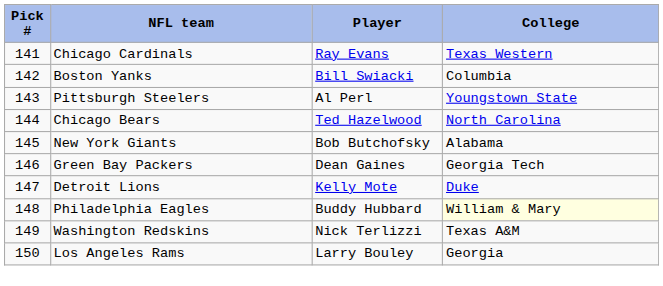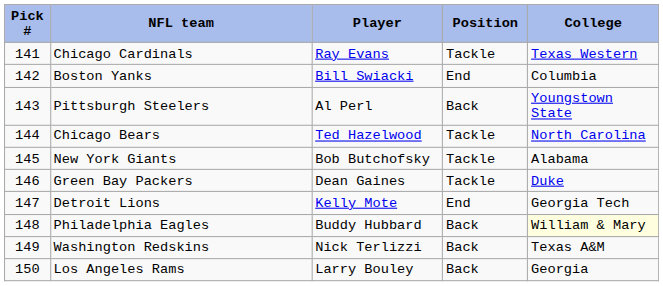 <table class="wikitable sortable sortable" style="width: 100%">
 <tr>
 <th style="background:#A8BDEC;" width=7%>Pick #</th>
 <th width=40% style="background:#A8BDEC;">NFL team</th>
 <th width=20% style="background:#A8BDEC;">Player</th>
+<th width=13% style="background:#A8BDEC;">Position</th>
 <th style="background:#A8BDEC;">College</th>
 </tr>
 <tr>
 <td align=center>141</td>
 <td>Chicago Cardinals</td>
 <td><a href='#'>Ray Evans</a></td>
+<td>Tackle</td>
 <td><a href='#'>Texas Western</a></td>
 </tr>
 <tr>
 <td align=center>142</td>
 <td>Boston Yanks</td>
 <td><a href='#'>Bill Swiacki</a></td>
+<td>End</td>
 <td>Columbia</td>
 </tr>
 <tr>
 <td align=center>143</td>
 <td>Pittsburgh Steelers</td>
 <td>Al Perl</td>
+<td>Back</td>
 <td><a href='#'>Youngstown State</a></td>
 </tr>
 <tr>
 <td align=center>144</td>
 <td>Chicago Bears</td>
 <td><a href='#'>Ted Hazelwood</a></td>
+<td>Tackle</td>
 <td><a href='#'>North Carolina</a></td>
 </tr>
 <tr>
 <td align=center>145</td>
 <td>New York Giants</td>
 <td>Bob Butchofsky</td>
+<td>Tackle</td>
 <td>Alabama</td>
 </tr>
 <tr>
 <td align=center>146</td>
 <td>Green Bay Packers</td>
 <td>Dean Gaines</td>
-<td>Georgia Tech</td>
+<td>Tackle</td>
+<td><a href='#'>Duke</a></td>
 </tr>
 <tr>
 <td align=center>147</td>
 <td>Detroit Lions</td>
 <td><a href='#'>Kelly Mote</a></td>
-<td><a href='#'>Duke</a></td>
+<td>End</td>
+<td>Georgia Tech</td>
 </tr>
 <tr>
 <td align=center>148</td>
 <td>Philadelphia Eagles</td>
 <td>Buddy Hubbard</td>
+<td>Back</td>
 <td style="background: lightyellow;">William & Mary</td>
 </tr>
 <tr>
 <td align=center>149</td>
 <td>Washington Redskins</td>
 <td>Nick Terlizzi</td>
+<td>Back</td>
 <td>Texas A&M</td>
 </tr>
 <tr>
 <td align=center>150</td>
 <td>Los Angeles Rams</td>
 <td>Larry Bouley</td>
+<td>Back</td>
 <td>Georgia</td>
 </tr>
 </table>
